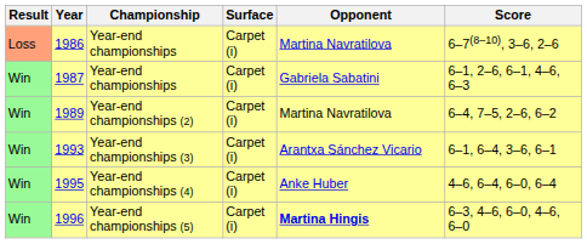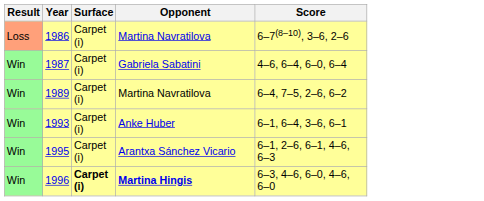 <table class="sortable wikitable">
 <tr>
 <th style="width:50px">Result</th>
 <th style="width:35px">Year</th>
-<th style="width:160px">Championship</th>
 <th style="width:50px">Surface</th>
 <th style="width:200px">Opponent</th>
 <th style="width:160px" class="unsortable">Score</th>
 </tr>
 <tr style="background:#ff9;">
 <td style="background:#ffa07a;">Loss</td>
 <td><a href='#'>1986</a></td>
-<td>Year-end championships</td>
 <td>Carpet (i)</td>
 <td> <a href='#'>Martina Navratilova</a></td>
 <td>6–7<sup>(8–10)</sup>, 3–6, 2–6</td>
 </tr>
 <tr style="background:#ff9;">
 <td style="background:#98fb98;">Win</td>
 <td><a href='#'>1987</a></td>
-<td>Year-end championships</td>
 <td>Carpet (i)</td>
 <td> <a href='#'>Gabriela Sabatini</a></td>
-<td>6–1, 2–6, 6–1, 4–6, 6–3</td>
+<td>4–6, 6–4, 6–0, 6–4</td>
 </tr>
 <tr style="background:#ff9;">
 <td style="background:#98fb98;">Win</td>
 <td><a href='#'>1989</a></td>
-<td>Year-end championships <small>(2)</small></td>
 <td>Carpet (i)</td>
 <td> Martina Navratilova</td>
 <td>6–4, 7–5, 2–6, 6–2</td>
 </tr>
 <tr style="background:#ff9;">
 <td style="background:#98fb98;">Win</td>
 <td><a href='#'>1993</a></td>
-<td>Year-end championships <small>(3)</small></td>
 <td>Carpet (i)</td>
-<td> <a href='#'>Arantxa Sánchez Vicario</a></td>
+<td> <a href='#'>Anke Huber</a></td>
 <td>6–1, 6–4, 3–6, 6–1</td>
 </tr>
 <tr style="background:#ff9;">
 <td style="background:#98fb98;">Win</td>
 <td><a href='#'>1995</a></td>
-<td>Year-end championships <small>(4)</small></td>
 <td>Carpet (i)</td>
-<td> <a href='#'>Anke Huber</a></td>
-<td>4–6, 6–4, 6–0, 6–4</td>
+<td> <a href='#'>Arantxa Sánchez Vicario</a></td>
+<td>6–1, 2–6, 6–1, 4–6, 6–3</td>
 </tr>
 <tr style="background:#ff9;">
 <td style="background:#98fb98;">Win</td>
 <td><a href='#'>1996</a></td>
-<td>Year-end championships <small>(5)</small></td>
-<td>Carpet (i)</td>
+<td><strong>Carpet (i)</strong></td>
 <td><strong> <a href='#'>Martina Hingis</a></strong></td>
 <td>6–3, 4–6, 6–0, 4–6, 6–0</td>
 </tr>
 </table>
